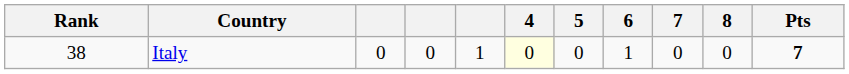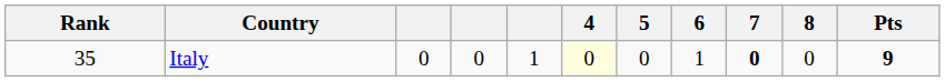 <table class="wikitable" style="width:50%; font-size:90%; text-align:center;">
 <tr>
 <th>Rank</th>
 <th>Country</th>
 <th></th>
 <th></th>
 <th></th>
 <th>4</th>
 <th>5</th>
 <th>6</th>
 <th>7</th>
 <th>8</th>
 <th>Pts</th>
 </tr>
 <tr>
-<td>38</td>
+<td>35</td>
 <td align=left> <a href='#'>Italy</a></td>
 <td>0</td>
 <td>0</td>
 <td>1</td>
 <td style="background: lightyellow;">0</td>
 <td>0</td>
 <td>1</td>
+<td><strong>0</strong></td>
 <td>0</td>
-<td>0</td>
-<td><strong>7</strong></td>
+<td><strong>9</strong></td>
 </tr>
 </table>
